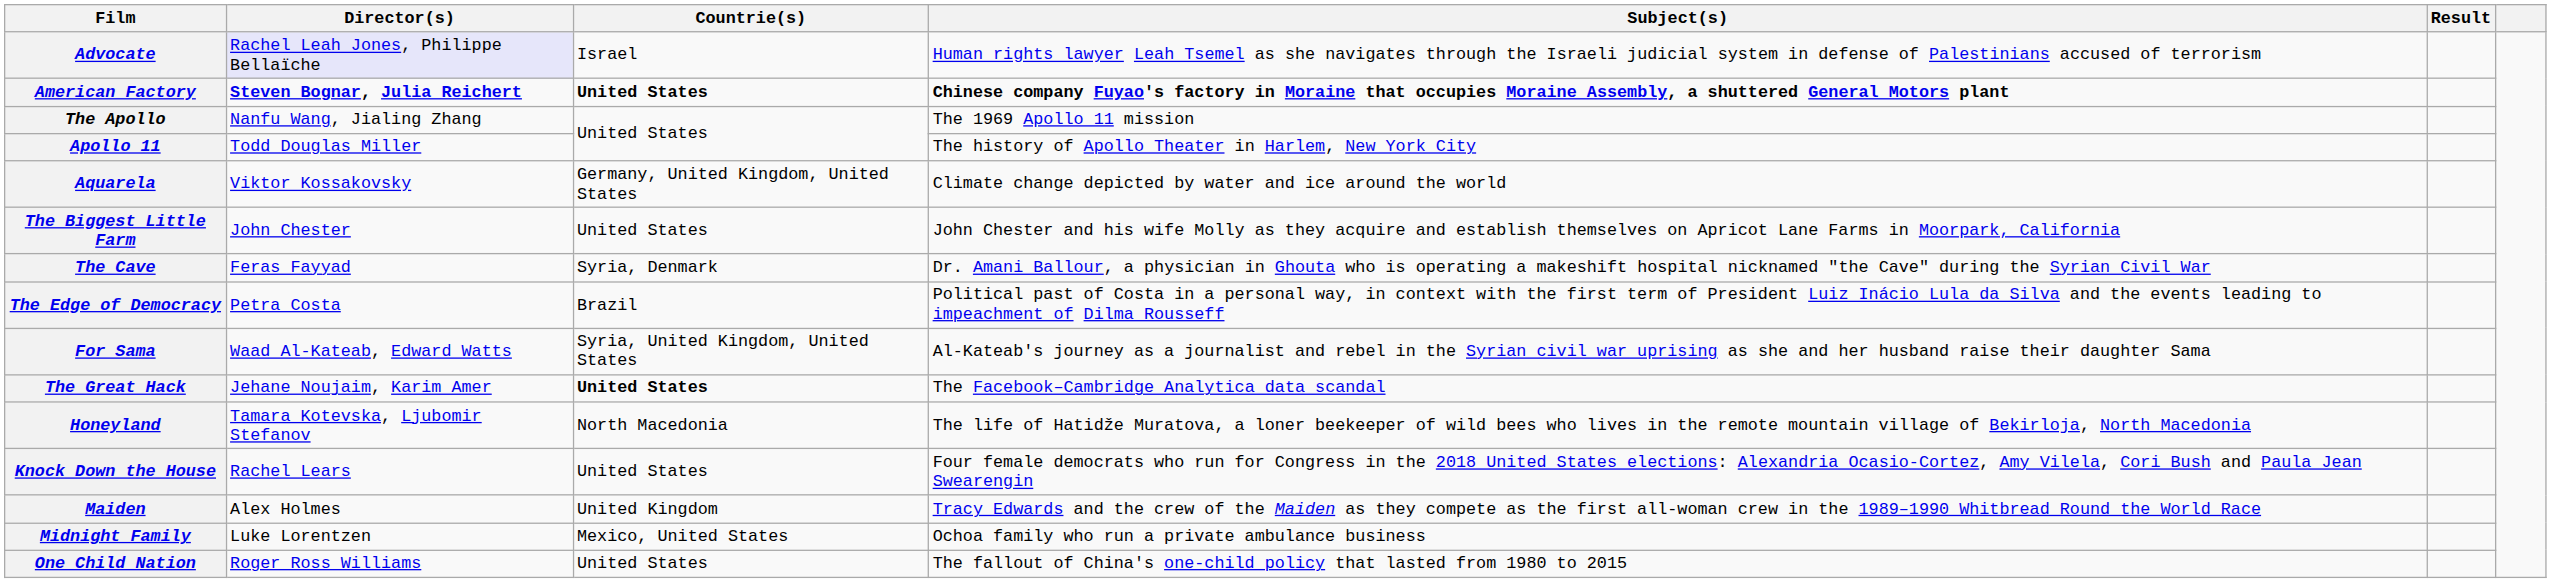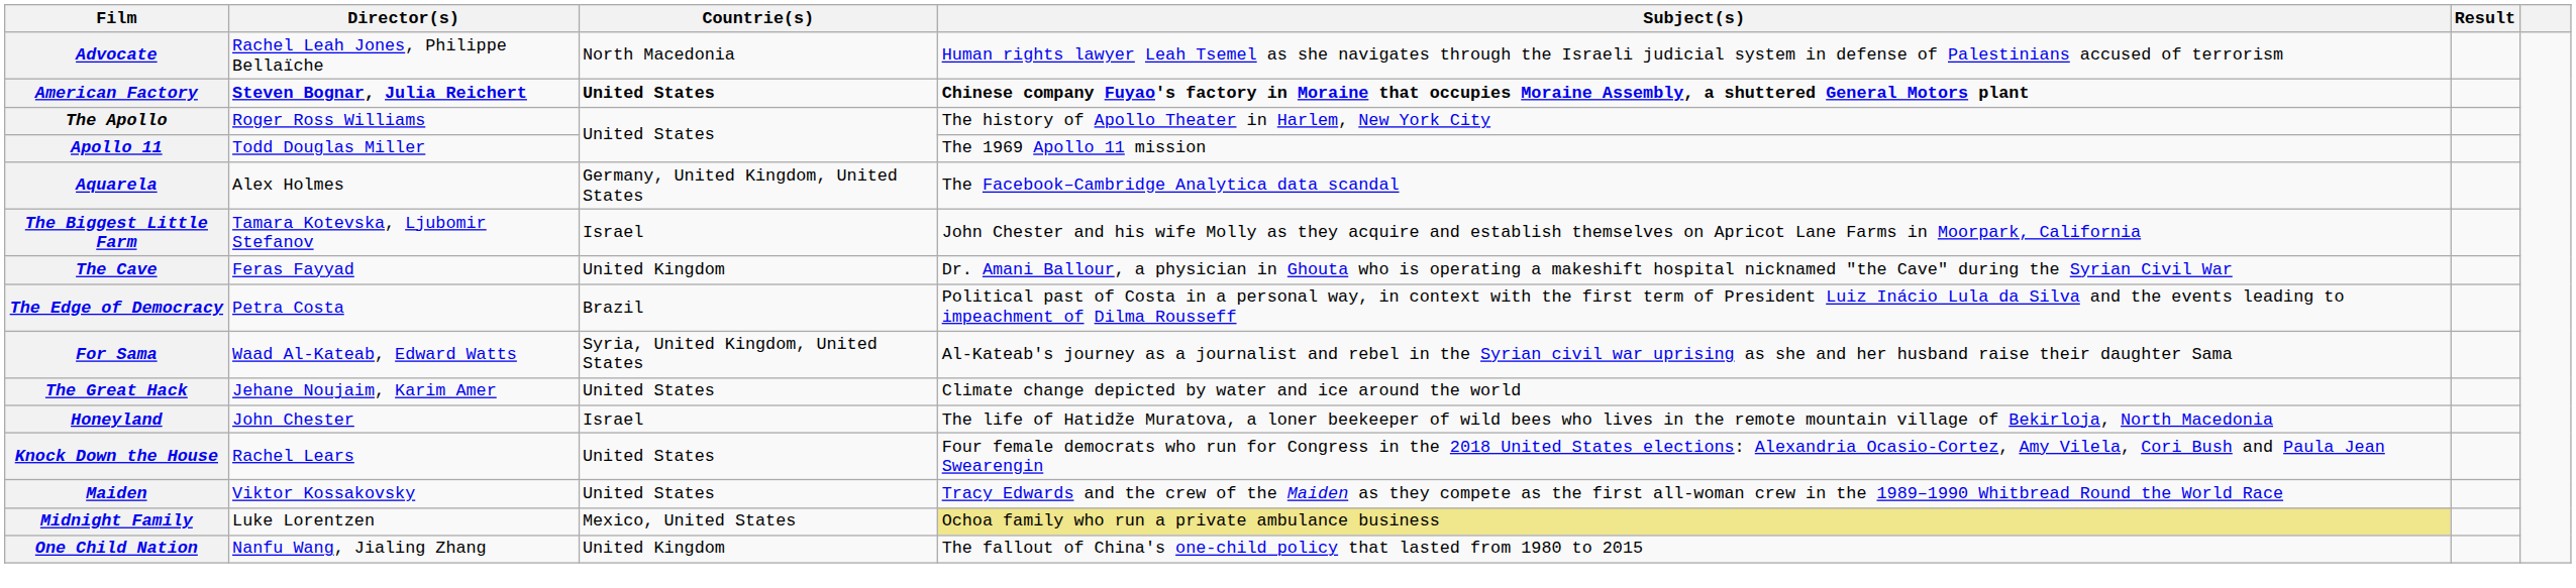 <table class="wikitable sortable plainrowheaders">
 <tr>
 <th scope="col">Film</th>
 <th scope="col">Director(s)</th>
 <th scope="col">Countrie(s)</th>
 <th scope="col">Subject(s)</th>
 <th scope="col">Result</th>
 <th scope="col" style="width:2%;"></th>
 </tr>
 <tr>
 <th scope="row"><em><a href='#'>Advocate</a></em></th>
-<td style="background: lavender;"><a href='#'>Rachel Leah Jones</a>, Philippe Bellaïche</td>
-<td>Israel</td>
+<td><a href='#'>Rachel Leah Jones</a>, Philippe Bellaïche</td>
+<td>North Macedonia</td>
 <td><a href='#'>Human rights lawyer</a> <a href='#'>Leah Tsemel</a> as she navigates through the Israeli judicial system in defense of <a href='#'>Palestinians</a> accused of terrorism</td>
 <td></td>
 <td align="center" rowspan="15"></td>
 </tr>
 <tr>
 <th scope="row"><strong><em><a href='#'>American Factory</a></em></strong></th>
 <td><strong><a href='#'>Steven Bognar</a>, <a href='#'>Julia Reichert</a></strong></td>
 <td><strong>United States</strong></td>
 <td><strong>Chinese company <a href='#'>Fuyao</a>'s factory in <a href='#'>Moraine</a> that occupies <a href='#'>Moraine Assembly</a>, a shuttered <a href='#'>General Motors</a> plant</strong></td>
 <td></td>
 </tr>
 <tr>
 <th scope="row"><em>The Apollo</em></th>
-<td><a href='#'>Nanfu Wang</a>, Jialing Zhang</td>
+<td><a href='#'>Roger Ross Williams</a></td>
 <td rowspan="2">United States</td>
-<td>The 1969 <a href='#'>Apollo 11</a> mission</td>
+<td>The history of <a href='#'>Apollo Theater</a> in <a href='#'>Harlem</a>, <a href='#'>New York City</a></td>
 <td></td>
 </tr>
 <tr>
 <th scope="row"><em><a href='#'>Apollo 11</a></em></th>
 <td><a href='#'>Todd Douglas Miller</a></td>
-<td>The history of <a href='#'>Apollo Theater</a> in <a href='#'>Harlem</a>, <a href='#'>New York City</a></td>
+<td>The 1969 <a href='#'>Apollo 11</a> mission</td>
 <td></td>
 </tr>
 <tr>
 <th scope="row"><em><a href='#'>Aquarela</a></em></th>
-<td><a href='#'>Viktor Kossakovsky</a></td>
+<td>Alex Holmes</td>
 <td>Germany, United Kingdom, United States</td>
-<td>Climate change depicted by water and ice around the world</td>
+<td>The <a href='#'>Facebook–Cambridge Analytica data scandal</a></td>
 <td></td>
 </tr>
 <tr>
 <th scope="row"><em><a href='#'>The Biggest Little Farm</a></em></th>
-<td><a href='#'>John Chester</a></td>
-<td>United States</td>
+<td><a href='#'>Tamara Kotevska</a>, <a href='#'>Ljubomir Stefanov</a></td>
+<td>Israel</td>
 <td>John Chester and his wife Molly as they acquire and establish themselves on Apricot Lane Farms in <a href='#'>Moorpark, California</a></td>
 <td></td>
 </tr>
 <tr>
 <th scope="row"><em><a href='#'>The Cave</a></em></th>
 <td><a href='#'>Feras Fayyad</a></td>
-<td>Syria, Denmark</td>
+<td>United Kingdom</td>
 <td>Dr. <a href='#'>Amani Ballour</a>, a physician in <a href='#'>Ghouta</a> who is operating a makeshift hospital nicknamed "the Cave" during the <a href='#'>Syrian Civil War</a></td>
 <td></td>
 </tr>
 <tr>
 <th scope="row"><em><a href='#'>The Edge of Democracy</a></em></th>
 <td><a href='#'>Petra Costa</a></td>
 <td>Brazil</td>
 <td>Political past of Costa in a personal way, in context with the first term of President <a href='#'>Luiz Inácio Lula da Silva</a> and the events leading to <a href='#'>impeachment of</a> <a href='#'>Dilma Rousseff</a></td>
 <td></td>
 </tr>
 <tr>
 <th scope="row"><em><a href='#'>For Sama</a></em></th>
 <td><a href='#'>Waad Al-Kateab</a>, <a href='#'>Edward Watts</a></td>
 <td>Syria, United Kingdom, United States</td>
 <td>Al-Kateab's journey as a journalist and rebel in the <a href='#'>Syrian civil war uprising</a> as she and her husband raise their daughter Sama</td>
 <td></td>
 </tr>
 <tr>
 <th scope="row"><em><a href='#'>The Great Hack</a></em></th>
 <td><a href='#'>Jehane Noujaim</a>, <a href='#'>Karim Amer</a></td>
-<td><strong>United States</strong></td>
-<td>The <a href='#'>Facebook–Cambridge Analytica data scandal</a></td>
+<td>United States</td>
+<td>Climate change depicted by water and ice around the world</td>
 <td></td>
 </tr>
 <tr>
 <th scope="row"><em><a href='#'>Honeyland</a></em></th>
-<td><a href='#'>Tamara Kotevska</a>, <a href='#'>Ljubomir Stefanov</a></td>
-<td>North Macedonia</td>
+<td><a href='#'>John Chester</a></td>
+<td>Israel</td>
 <td>The life of Hatidže Muratova, a loner beekeeper of wild bees who lives in the remote mountain village of <a href='#'>Bekirloja</a>, <a href='#'>North Macedonia</a></td>
 <td></td>
 </tr>
 <tr>
 <th scope="row"><em><a href='#'>Knock Down the House</a></em></th>
 <td><a href='#'>Rachel Lears</a></td>
 <td>United States</td>
 <td>Four female democrats who run for Congress in the <a href='#'>2018 United States elections</a>: <a href='#'>Alexandria Ocasio-Cortez</a>, <a href='#'>Amy Vilela</a>, <a href='#'>Cori Bush</a> and <a href='#'>Paula Jean Swearengin</a></td>
 <td></td>
 </tr>
 <tr>
 <th scope="row"><em><a href='#'>Maiden</a></em></th>
-<td>Alex Holmes</td>
-<td>United Kingdom</td>
+<td><a href='#'>Viktor Kossakovsky</a></td>
+<td>United States</td>
 <td><a href='#'>Tracy Edwards</a> and the crew of the <em><a href='#'>Maiden</a></em> as they compete as the first all-woman crew in the <a href='#'>1989–1990 Whitbread Round the World Race</a></td>
 <td></td>
 </tr>
 <tr>
 <th scope="row"><em><a href='#'>Midnight Family</a></em></th>
 <td>Luke Lorentzen</td>
 <td>Mexico, United States</td>
-<td>Ochoa family who run a private ambulance business</td>
+<td style="background: khaki;">Ochoa family who run a private ambulance business</td>
 <td></td>
 </tr>
 <tr>
 <th scope="row"><em><a href='#'>One Child Nation</a></em></th>
-<td><a href='#'>Roger Ross Williams</a></td>
-<td>United States</td>
+<td><a href='#'>Nanfu Wang</a>, Jialing Zhang</td>
+<td>United Kingdom</td>
 <td>The fallout of China's <a href='#'>one-child policy</a> that lasted from 1980 to 2015</td>
 <td></td>
 </tr>
 </table>
